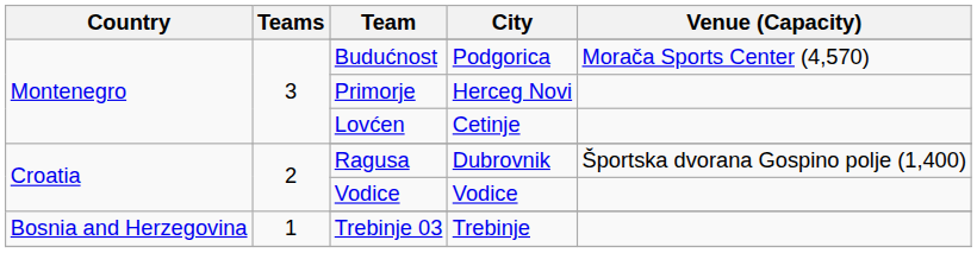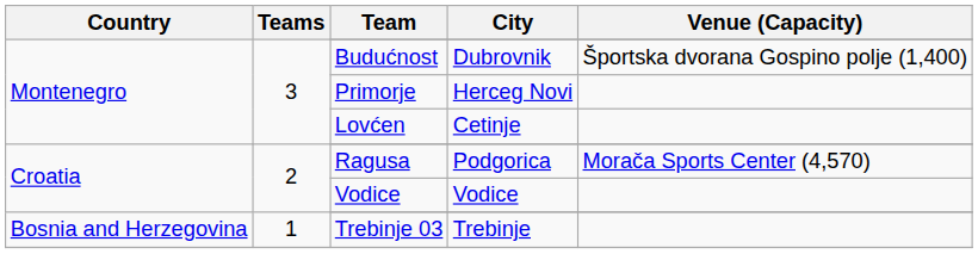 <table class="wikitable">
 <tr>
 <th>Country</th>
 <th>Teams</th>
 <th>Team</th>
 <th>City</th>
 <th>Venue (Capacity)</th>
 </tr>
 <tr>
 <td rowspan=4> <a href='#'>Montenegro</a></td>
 <td align=center rowspan=4>3</td>
 </tr>
 <tr>
 <td><a href='#'>Budućnost</a></td>
-<td><a href='#'>Podgorica</a></td>
-<td><a href='#'>Morača Sports Center</a> (4,570)</td>
+<td><a href='#'>Dubrovnik</a></td>
+<td>Športska dvorana Gospino polje (1,400)</td>
 </tr>
 <tr>
 <td><a href='#'>Primorje</a></td>
 <td><a href='#'>Herceg Novi</a></td>
 <td></td>
 </tr>
 <tr>
 <td><a href='#'>Lovćen</a></td>
 <td><a href='#'>Cetinje</a></td>
 <td></td>
 </tr>
 <tr>
 <td rowspan=3> <a href='#'>Croatia</a></td>
 <td align=center rowspan=3>2</td>
 </tr>
 <tr>
 <td><a href='#'>Ragusa</a></td>
-<td><a href='#'>Dubrovnik</a></td>
-<td>Športska dvorana Gospino polje (1,400)</td>
+<td><a href='#'>Podgorica</a></td>
+<td><a href='#'>Morača Sports Center</a> (4,570)</td>
 </tr>
 <tr>
 <td><a href='#'>Vodice</a></td>
 <td><a href='#'>Vodice</a></td>
 <td></td>
 </tr>
 <tr>
 <td rowspan=2> <a href='#'>Bosnia and Herzegovina</a></td>
 <td align=center rowspan=2>1</td>
 </tr>
 <tr>
 <td><a href='#'>Trebinje 03</a></td>
 <td><a href='#'>Trebinje</a></td>
 <td></td>
 </tr>
 <tr>
 </tr>
 </table>
